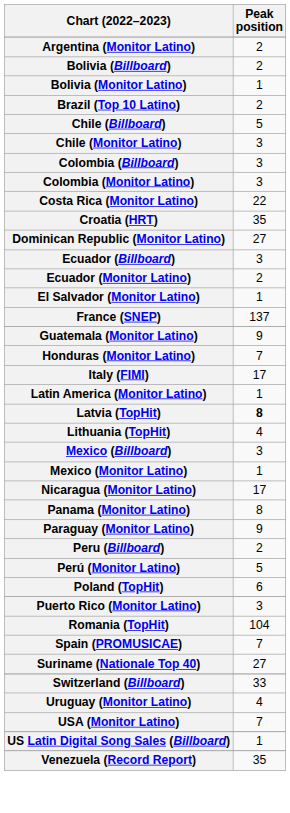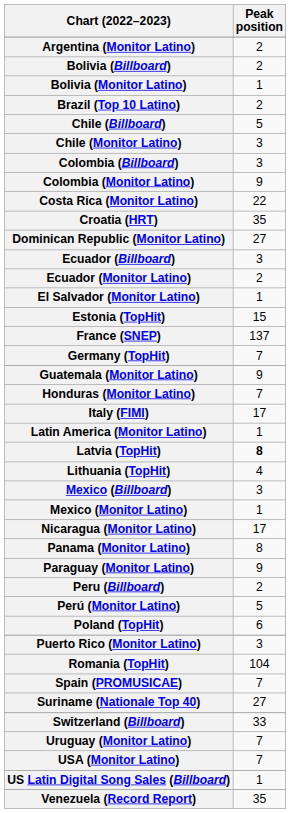 <table class="wikitable sortable plainrowheaders" style="text-align:center">
 <tr>
 <th scope="col">Chart (2022–2023)</th>
 <th scope="col">Peak<br>position</th>
 </tr>
 <tr>
 </tr>
 <tr>
 <th scope="row">Argentina (<a href='#'>Monitor Latino</a>)</th>
 <td>2</td>
 </tr>
 <tr>
 <th scope="row">Bolivia (<em><a href='#'>Billboard</a></em>)</th>
 <td>2</td>
 </tr>
 <tr>
 <th scope="row">Bolivia (<a href='#'>Monitor Latino</a>)</th>
 <td>1</td>
 </tr>
 <tr>
 <th scope="row">Brazil (<a href='#'>Top 10 Latino</a>)</th>
 <td>2</td>
 </tr>
 <tr>
 <th scope="row">Chile (<em><a href='#'>Billboard</a></em>)</th>
 <td>5</td>
 </tr>
 <tr>
 <th scope="row">Chile (<a href='#'>Monitor Latino</a>)</th>
 <td>3</td>
 </tr>
 <tr>
 <th scope="row">Colombia (<em><a href='#'>Billboard</a></em>)</th>
 <td>3</td>
 </tr>
 <tr>
 <th scope="row">Colombia (<a href='#'>Monitor Latino</a>)</th>
-<td>3</td>
+<td>9</td>
 </tr>
 <tr>
 <th scope="row">Costa Rica (<a href='#'>Monitor Latino</a>)</th>
 <td>22</td>
 </tr>
 <tr>
 <th scope="row">Croatia (<a href='#'>HRT</a>)</th>
 <td>35</td>
 </tr>
 <tr>
 <th scope="row">Dominican Republic (<a href='#'>Monitor Latino</a>)</th>
 <td>27</td>
 </tr>
 <tr>
 <th scope="row">Ecuador (<em><a href='#'>Billboard</a></em>)</th>
 <td>3</td>
 </tr>
 <tr>
 <th scope="row">Ecuador (<a href='#'>Monitor Latino</a>)</th>
 <td>2</td>
 </tr>
 <tr>
 <th scope="row">El Salvador (<a href='#'>Monitor Latino</a>)</th>
 <td>1</td>
 </tr>
 <tr>
+<th scope="row">Estonia (<a href='#'>TopHit</a>)</th>
+<td>15</td>
+</tr>
+<tr>
 <th scope="row">France (<a href='#'>SNEP</a>)</th>
 <td>137</td>
+</tr>
+<tr>
+<th scope="row">Germany (<a href='#'>TopHit</a>)</th>
+<td>7</td>
 </tr>
 <tr>
 </tr>
 <tr>
 <th scope="row">Guatemala (<a href='#'>Monitor Latino</a>)</th>
 <td>9</td>
 </tr>
 <tr>
 <th scope="row">Honduras (<a href='#'>Monitor Latino</a>)</th>
 <td>7</td>
 </tr>
 <tr>
 <th scope="row">Italy (<a href='#'>FIMI</a>)</th>
 <td>17</td>
 </tr>
 <tr>
 <th scope="row">Latin America (<a href='#'>Monitor Latino</a>)</th>
 <td>1</td>
 </tr>
 <tr>
 <th scope="row">Latvia (<a href='#'>TopHit</a>)</th>
 <td><strong>8</strong></td>
 </tr>
 <tr>
 <th scope="row">Lithuania (<a href='#'>TopHit</a>)</th>
 <td>4</td>
 </tr>
 <tr>
 <th scope="row"><a href='#'>Mexico</a> (<em><a href='#'>Billboard</a></em>)</th>
 <td>3</td>
 </tr>
 <tr>
 <th scope="row">Mexico (<a href='#'>Monitor Latino</a>)</th>
 <td>1</td>
 </tr>
 <tr>
 <th scope="row">Nicaragua (<a href='#'>Monitor Latino</a>)</th>
 <td>17</td>
 </tr>
 <tr>
 <th scope="row">Panama (<a href='#'>Monitor Latino</a>)</th>
 <td>8</td>
 </tr>
 <tr>
 <th scope="row">Paraguay (<a href='#'>Monitor Latino</a>)</th>
 <td>9</td>
 </tr>
 <tr>
 <th scope="row">Peru (<em><a href='#'>Billboard</a></em>)</th>
 <td>2</td>
 </tr>
 <tr>
 <th scope="row">Perú (<a href='#'>Monitor Latino</a>)</th>
 <td>5</td>
 </tr>
 <tr>
 <th scope="row">Poland (<a href='#'>TopHit</a>)</th>
 <td>6</td>
 </tr>
 <tr>
 </tr>
 <tr>
 <th scope="row">Puerto Rico (<a href='#'>Monitor Latino</a>)</th>
 <td>3</td>
 </tr>
 <tr>
 <th scope="row">Romania (<a href='#'>TopHit</a>)</th>
 <td>104</td>
 </tr>
 <tr>
 <th scope="row">Spain (<a href='#'>PROMUSICAE</a>)</th>
 <td>7</td>
 </tr>
 <tr>
 <th scope="row">Suriname (<a href='#'>Nationale Top 40</a>)</th>
 <td>27</td>
 </tr>
 <tr>
 </tr>
 <tr>
 <th scope="row">Switzerland (<em><a href='#'>Billboard</a></em>)</th>
 <td>33</td>
 </tr>
 <tr>
 <th scope="row">Uruguay (<a href='#'>Monitor Latino</a>)</th>
-<td>4</td>
+<td>7</td>
 </tr>
 <tr>
 <th scope="row">USA (<a href='#'>Monitor Latino</a>)</th>
 <td>7</td>
 </tr>
 <tr>
 </tr>
 <tr>
 </tr>
 <tr>
 <th scope="row">US <a href='#'>Latin Digital Song Sales</a> (<em><a href='#'>Billboard</a></em>)</th>
 <td>1</td>
 </tr>
 <tr>
 </tr>
 <tr>
 </tr>
 <tr>
 <th scope="row">Venezuela (<a href='#'>Record Report</a>)</th>
 <td>35</td>
 </tr>
 </table>
